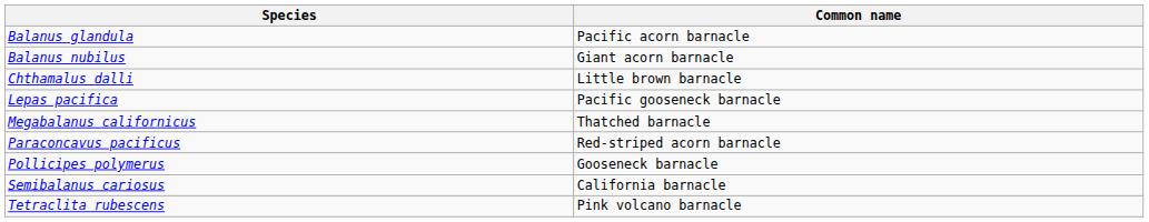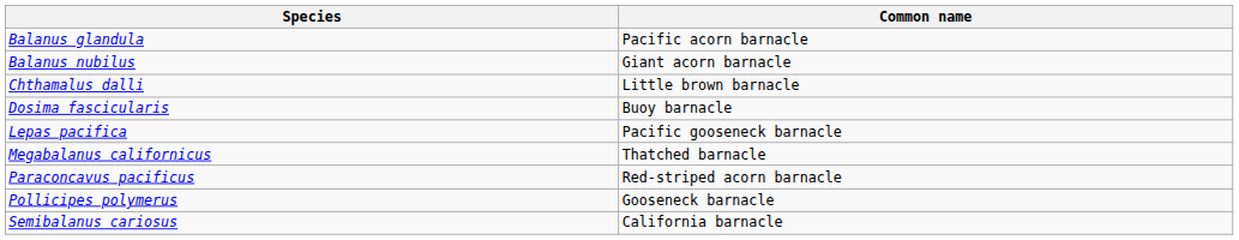 <table width=90% class="wikitable">
 <tr>
 <th width=25%>Species</th>
 <th width=25%>Common name</th>
 </tr>
 <tr>
 <td><em><a href='#'>Balanus glandula</a></em></td>
 <td>Pacific acorn barnacle</td>
 </tr>
 <tr>
 <td><em><a href='#'>Balanus nubilus</a></em></td>
 <td>Giant acorn barnacle</td>
 </tr>
 <tr>
 <td><em><a href='#'>Chthamalus dalli</a></em></td>
 <td>Little brown barnacle</td>
+</tr>
+<tr>
+<td><em><a href='#'>Dosima fascicularis</a></em></td>
+<td>Buoy barnacle</td>
 </tr>
 <tr>
 <td><em><a href='#'>Lepas pacifica</a></em></td>
 <td>Pacific gooseneck barnacle</td>
 </tr>
 <tr>
 <td><em><a href='#'>Megabalanus californicus</a></em></td>
 <td>Thatched barnacle</td>
 </tr>
 <tr>
 <td><em><a href='#'>Paraconcavus pacificus</a></em></td>
 <td>Red-striped acorn barnacle</td>
 </tr>
 <tr>
 <td><em><a href='#'>Pollicipes polymerus</a></em></td>
 <td>Gooseneck barnacle</td>
 </tr>
 <tr>
 <td><em><a href='#'>Semibalanus cariosus</a></em></td>
 <td>California barnacle</td>
 </tr>
-<tr>
-<td><em><a href='#'>Tetraclita rubescens</a></em></td>
-<td>Pink volcano barnacle</td>
-</tr>
 </table>
